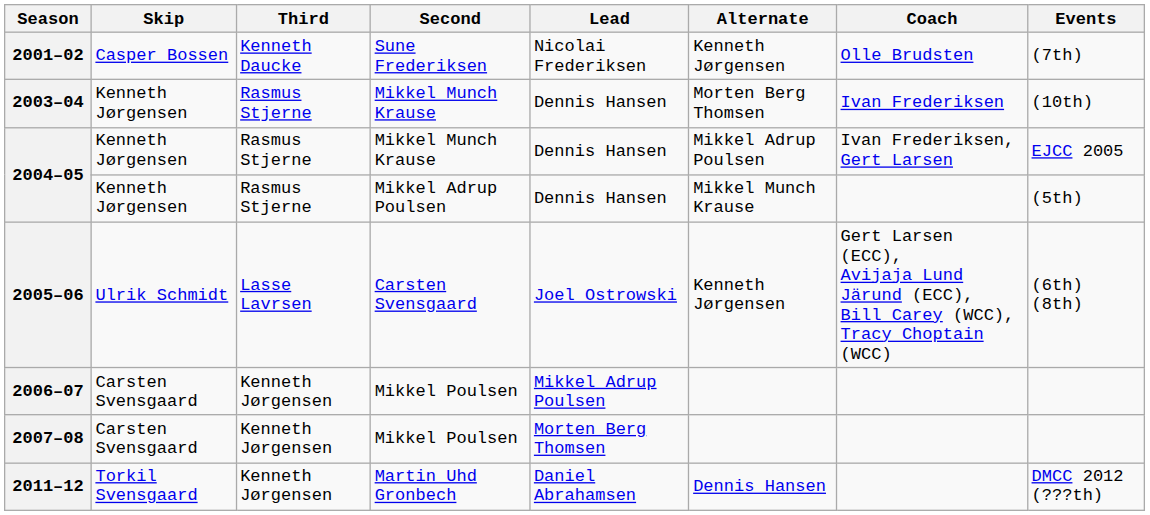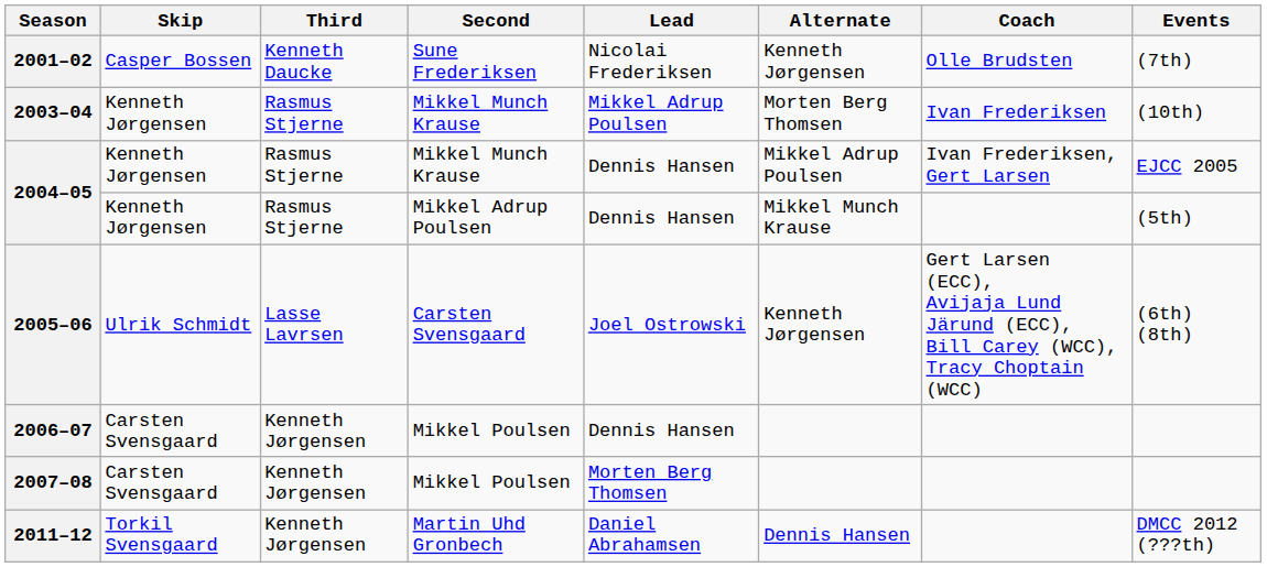 <table class="wikitable">
 <tr>
 <th scope="col" width=60>Season</th>
 <th scope="col">Skip</th>
 <th scope="col">Third</th>
 <th scope="col">Second</th>
 <th scope="col">Lead</th>
 <th scope="col">Alternate</th>
 <th scope="col">Coach</th>
 <th scope="col">Events</th>
 </tr>
 <tr>
 <th scope="row">2001–02</th>
 <td><a href='#'>Casper Bossen</a></td>
 <td><a href='#'>Kenneth Daucke</a></td>
 <td><a href='#'>Sune Frederiksen</a></td>
 <td>Nicolai Frederiksen</td>
 <td>Kenneth Jørgensen</td>
 <td><a href='#'>Olle Brudsten</a></td>
 <td> (7th)</td>
 </tr>
 <tr>
 <th scope="row">2003–04</th>
 <td>Kenneth Jørgensen</td>
 <td><a href='#'>Rasmus Stjerne</a></td>
 <td><a href='#'>Mikkel Munch Krause</a></td>
-<td>Dennis Hansen</td>
+<td><a href='#'>Mikkel Adrup Poulsen</a></td>
 <td>Morten Berg Thomsen</td>
 <td><a href='#'>Ivan Frederiksen</a></td>
 <td> (10th)</td>
 </tr>
 <tr>
 <th scope="row" rowspan=2>2004–05</th>
 <td>Kenneth Jørgensen</td>
 <td>Rasmus Stjerne</td>
 <td>Mikkel Munch Krause</td>
 <td>Dennis Hansen</td>
 <td>Mikkel Adrup Poulsen</td>
 <td>Ivan Frederiksen,<br><a href='#'>Gert Larsen</a></td>
 <td><a href='#'>EJCC</a> 2005 </td>
 </tr>
 <tr>
 <td>Kenneth Jørgensen</td>
 <td>Rasmus Stjerne</td>
 <td>Mikkel Adrup Poulsen</td>
 <td>Dennis Hansen</td>
 <td>Mikkel Munch Krause</td>
 <td></td>
 <td> (5th)</td>
 </tr>
 <tr>
 <th scope="row">2005–06</th>
 <td><a href='#'>Ulrik Schmidt</a></td>
 <td><a href='#'>Lasse Lavrsen</a></td>
 <td><a href='#'>Carsten Svensgaard</a></td>
 <td><a href='#'>Joel Ostrowski</a></td>
 <td>Kenneth Jørgensen</td>
 <td>Gert Larsen (ECC),<br><a href='#'>Avijaja Lund Järund</a> (ECC),<br><a href='#'>Bill Carey</a> (WCC),<br><a href='#'>Tracy Choptain</a> (WCC)</td>
 <td> (6th)<br> (8th)</td>
 </tr>
 <tr>
 <th scope="row">2006–07</th>
 <td>Carsten Svensgaard</td>
 <td>Kenneth Jørgensen</td>
 <td>Mikkel Poulsen</td>
-<td><a href='#'>Mikkel Adrup Poulsen</a></td>
+<td>Dennis Hansen</td>
 <td></td>
 <td></td>
 <td></td>
 </tr>
 <tr>
 <th scope="row">2007–08</th>
 <td>Carsten Svensgaard</td>
 <td>Kenneth Jørgensen</td>
 <td>Mikkel Poulsen</td>
 <td><a href='#'>Morten Berg Thomsen</a></td>
 <td></td>
 <td></td>
 <td></td>
 </tr>
 <tr>
 <th scope="row">2011–12</th>
 <td><a href='#'>Torkil Svensgaard</a></td>
 <td>Kenneth Jørgensen</td>
 <td><a href='#'>Martin Uhd Gronbech</a></td>
 <td><a href='#'>Daniel Abrahamsen</a></td>
 <td><a href='#'>Dennis Hansen</a></td>
 <td></td>
 <td><a href='#'>DMCC</a> 2012 (???th)</td>
 </tr>
 </table>
